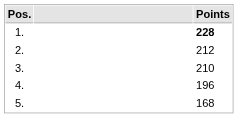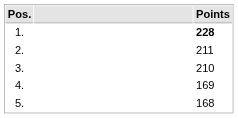 <table cellspacing="1" cellpadding="3" style="border:1px solid #AAAAAA;font-size:90%">
 <tr bgcolor="#E4E4E4">
 <th style="border-bottom:1px solid #AAAAAA" width="10">Pos.</th>
 <th style="border-bottom:1px solid #AAAAAA" width="200"></th>
 <th style="border-bottom:1px solid #AAAAAA" width="20">Points</th>
 </tr>
 <tr>
 <td align="center">1.</td>
 <td><strong></strong></td>
 <td><strong>228</strong></td>
 </tr>
 <tr>
 <td align="center">2.</td>
 <td></td>
-<td>212</td>
+<td>211</td>
 </tr>
 <tr>
 <td align="center">3.</td>
 <td></td>
 <td>210</td>
 </tr>
 <tr>
 <td align="center">4.</td>
 <td></td>
-<td>196</td>
+<td>169</td>
 </tr>
 <tr>
 <td align="center">5.</td>
 <td></td>
 <td>168</td>
 </tr>
 </table>
